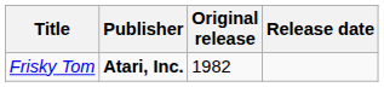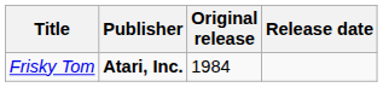 <table class="wikitable sortable" width="auto">
 <tr>
 <th>Title</th>
 <th>Publisher</th>
 <th>Original<br>release</th>
 <th>Release date</th>
 </tr>
 <tr>
 <td><em><a href='#'>Frisky Tom</a></em></td>
 <td><strong>Atari, Inc.</strong></td>
-<td>1982</td>
+<td>1984</td>
 <td></td>
 </tr>
 </table>
